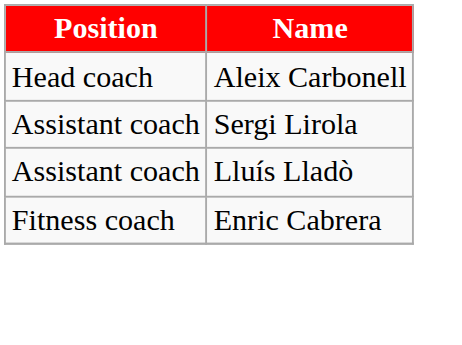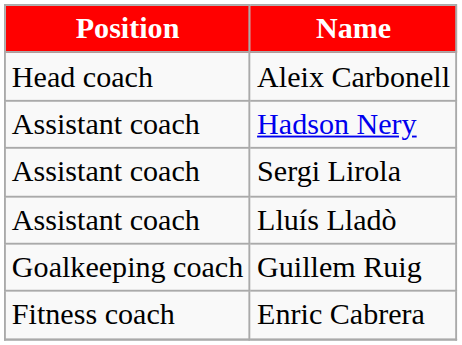 <table class="wikitable">
 <tr>
 <th style="color:white; background:#FF0000;">Position</th>
 <th style="color:white; background:#FF0000;">Name</th>
 </tr>
 <tr>
 <td>Head coach</td>
 <td>Aleix Carbonell</td>
 </tr>
 <tr>
 <td>Assistant coach</td>
+<td><a href='#'>Hadson Nery</a></td>
+</tr>
+<tr>
+<td>Assistant coach</td>
 <td>Sergi Lirola</td>
 </tr>
 <tr>
 <td>Assistant coach</td>
 <td>Lluís Lladò</td>
+</tr>
+<tr>
+<td>Goalkeeping coach</td>
+<td>Guillem Ruig</td>
 </tr>
 <tr>
 <td>Fitness coach</td>
 <td>Enric Cabrera</td>
 </tr>
 <tr>
 </tr>
 </table>
